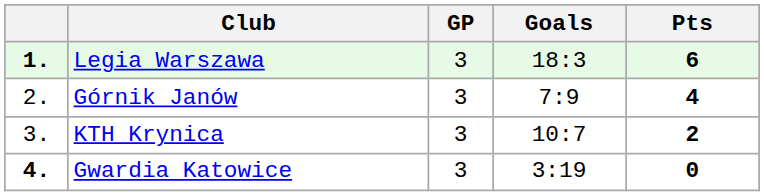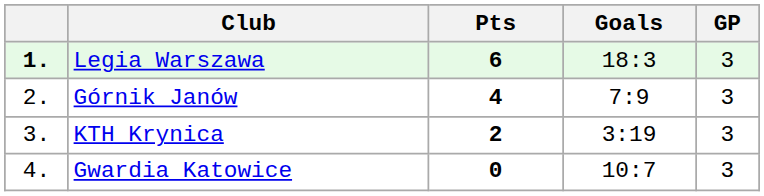 <table class="wikitable">
 <tr>
 <th width="30"></th>
 <th width="200">Club</th>
+<th width="70">Pts</th>
+<th width="70">Goals</th>
 <th width="30">GP</th>
-<th width="70">Goals</th>
-<th width="70">Pts</th>
 </tr>
 <tr bgcolor="#e6fae6" align="center">
 <td><strong>1.</strong></td>
 <td align="left"><a href='#'>Legia Warszawa</a></td>
+<td><strong>6</strong></td>
+<td>18:3</td>
 <td>3</td>
-<td>18:3</td>
-<td><strong>6</strong></td>
 </tr>
 <tr bgcolor="#FFFFFF" align="center">
 <td>2.</td>
 <td align="left"><a href='#'>Górnik Janów</a></td>
+<td><strong>4</strong></td>
+<td>7:9</td>
 <td>3</td>
-<td>7:9</td>
-<td><strong>4</strong></td>
 </tr>
 <tr bgcolor="#FFFFFF" align="center">
 <td>3.</td>
 <td align="left"><a href='#'>KTH Krynica</a></td>
+<td><strong>2</strong></td>
+<td>3:19</td>
 <td>3</td>
-<td>10:7</td>
-<td><strong>2</strong></td>
 </tr>
 <tr bgcolor="#FFFFFF" align="center">
-<td><strong>4.</strong></td>
+<td>4.</td>
 <td align="left"><a href='#'>Gwardia Katowice</a></td>
+<td><strong>0</strong></td>
+<td>10:7</td>
 <td>3</td>
-<td>3:19</td>
-<td><strong>0</strong></td>
 </tr>
 </table>
